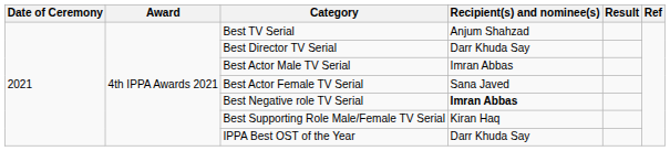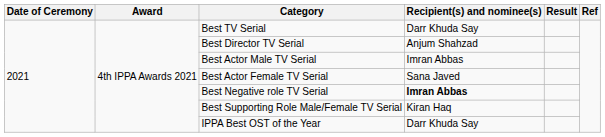 <table class="wikitable sortable">
 <tr>
 <th>Date of Ceremony</th>
 <th>Award</th>
 <th>Category</th>
 <th>Recipient(s) and nominee(s)</th>
 <th>Result</th>
 <th>Ref</th>
 </tr>
 <tr>
 <td rowspan=7>2021</td>
 <td rowspan=7>4th IPPA Awards 2021</td>
 <td>Best TV Serial</td>
-<td>Anjum Shahzad</td>
+<td>Darr Khuda Say</td>
 <td></td>
 <td rowspan=7></td>
 </tr>
 <tr>
 <td>Best Director TV Serial</td>
-<td>Darr Khuda Say</td>
+<td>Anjum Shahzad</td>
 <td></td>
 </tr>
 <tr>
 <td>Best Actor Male TV Serial</td>
 <td>Imran Abbas</td>
 <td></td>
 </tr>
 <tr>
 <td>Best Actor Female TV Serial</td>
 <td>Sana Javed</td>
 <td></td>
 </tr>
 <tr>
 <td>Best Negative role TV Serial</td>
 <td><strong>Imran Abbas</strong></td>
 <td></td>
 </tr>
 <tr>
 <td>Best Supporting Role Male/Female TV Serial</td>
 <td>Kiran Haq</td>
 <td></td>
 </tr>
 <tr>
 <td>IPPA Best OST of the Year</td>
 <td>Darr Khuda Say</td>
 <td></td>
 </tr>
 </table>
